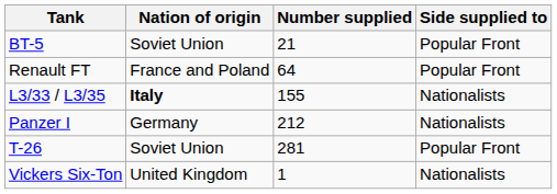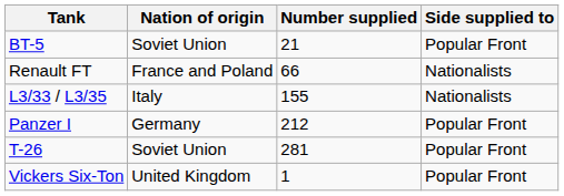 <table class="wikitable">
 <tr>
 <th>Tank</th>
 <th>Nation of origin</th>
 <th>Number supplied</th>
 <th>Side supplied to</th>
 </tr>
 <tr>
 <td><a href='#'>BT-5</a></td>
 <td>Soviet Union</td>
 <td>21</td>
 <td>Popular Front</td>
 </tr>
 <tr>
 <td>Renault FT</td>
 <td>France and Poland</td>
-<td>64</td>
-<td>Popular Front</td>
+<td>66</td>
+<td>Nationalists</td>
 </tr>
 <tr>
 <td><a href='#'>L3/33</a> / <a href='#'>L3/35</a></td>
-<td><strong>Italy</strong></td>
+<td>Italy</td>
 <td>155</td>
 <td>Nationalists</td>
 </tr>
 <tr>
 <td><a href='#'>Panzer I</a></td>
 <td>Germany</td>
 <td>212</td>
-<td>Nationalists</td>
+<td>Popular Front</td>
 </tr>
 <tr>
 <td><a href='#'>T-26</a></td>
 <td>Soviet Union</td>
 <td>281</td>
 <td>Popular Front</td>
 </tr>
 <tr>
 <td><a href='#'>Vickers Six-Ton</a></td>
 <td>United Kingdom</td>
 <td>1</td>
-<td>Nationalists</td>
+<td>Popular Front</td>
 </tr>
 </table>
